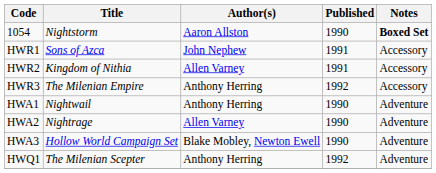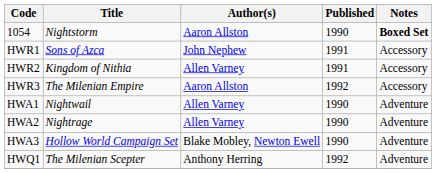 <table class="wikitable">
 <tr>
 <th>Code</th>
 <th>Title</th>
 <th>Author(s)</th>
 <th>Published</th>
 <th>Notes</th>
 </tr>
 <tr>
 <td>1054</td>
 <td><em>Nightstorm</em></td>
 <td><a href='#'>Aaron Allston</a></td>
 <td>1990</td>
 <td><strong>Boxed Set</strong></td>
 </tr>
 <tr>
 <td>HWR1</td>
 <td><em><a href='#'>Sons of Azca</a></em></td>
 <td><a href='#'>John Nephew</a></td>
 <td>1991</td>
 <td>Accessory</td>
 </tr>
 <tr>
 <td>HWR2</td>
 <td><em>Kingdom of Nithia</em></td>
 <td><a href='#'>Allen Varney</a></td>
 <td>1991</td>
 <td>Accessory</td>
 </tr>
 <tr>
 <td>HWR3</td>
 <td><em>The Milenian Empire</em></td>
-<td>Anthony Herring</td>
+<td><a href='#'>Aaron Allston</a></td>
 <td>1992</td>
 <td>Accessory</td>
 </tr>
 <tr>
 <td>HWA1</td>
 <td><em>Nightwail</em></td>
-<td>Anthony Herring</td>
+<td><a href='#'>Allen Varney</a></td>
 <td>1990</td>
 <td>Adventure</td>
 </tr>
 <tr>
 <td>HWA2</td>
 <td><em>Nightrage</em></td>
 <td><a href='#'>Allen Varney</a></td>
 <td>1990</td>
 <td>Adventure</td>
 </tr>
 <tr>
 <td>HWA3</td>
 <td><em><a href='#'>Hollow World Campaign Set</a></em></td>
 <td>Blake Mobley, <a href='#'>Newton Ewell</a></td>
 <td>1990</td>
 <td>Adventure</td>
 </tr>
 <tr>
 <td>HWQ1</td>
 <td><em>The Milenian Scepter</em></td>
 <td>Anthony Herring</td>
 <td>1992</td>
 <td>Adventure</td>
 </tr>
 <tr>
 </tr>
 </table>
